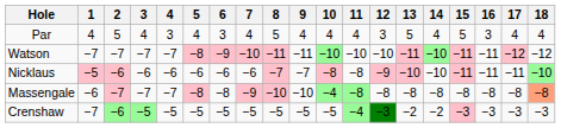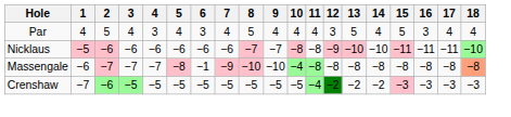 <table class="wikitable" style="text-align:center">
 <tr>
 <th>Hole</th>
 <th>  1  </th>
 <th>  2  </th>
 <th>  3  </th>
 <th>  4  </th>
 <th>  5  </th>
 <th>  6  </th>
 <th>  7  </th>
 <th>  8  </th>
 <th>  9  </th>
 <th>10</th>
 <th>11</th>
 <th>12</th>
 <th>13</th>
 <th>14</th>
 <th>15</th>
 <th>16</th>
 <th>17</th>
 <th>18</th>
 </tr>
 <tr>
 <td>Par</td>
 <td>4</td>
 <td>5</td>
 <td>4</td>
 <td>3</td>
 <td>4</td>
 <td>3</td>
 <td>4</td>
 <td>5</td>
 <td>4</td>
 <td>4</td>
 <td>4</td>
 <td>3</td>
 <td>5</td>
 <td>4</td>
 <td>5</td>
 <td>3</td>
 <td>4</td>
 <td>4</td>
 </tr>
 <tr>
-<td align=left> Watson</td>
-<td>−7</td>
-<td>−7</td>
-<td>−7</td>
-<td>−7</td>
-<td style="background: Pink;">−8</td>
-<td style="background: Pink;">−9</td>
-<td style="background: Pink;">−10</td>
-<td style="background: Pink;">−11</td>
-<td>−11</td>
-<td style="background: PaleGreen;">−10</td>
-<td>−10</td>
-<td>−10</td>
-<td style="background: Pink;">−11</td>
-<td style="background: PaleGreen;">−10</td>
-<td style="background: Pink;">−11</td>
-<td>−11</td>
-<td style="background: Pink;">−12</td>
-<td>−12</td>
-</tr>
-<tr>
 <td align=left> Nicklaus</td>
 <td style="background: Pink;">−5</td>
 <td style="background: Pink;">−6</td>
 <td>−6</td>
 <td>−6</td>
 <td>−6</td>
 <td>−6</td>
 <td>−6</td>
 <td style="background: Pink;">−7</td>
 <td>−7</td>
 <td style="background: Pink;">−8</td>
 <td>−8</td>
 <td style="background: Pink;">−9</td>
 <td style="background: Pink;">−10</td>
 <td>−10</td>
 <td style="background: Pink;">−11</td>
 <td>−11</td>
 <td>−11</td>
 <td style="background: PaleGreen;">−10</td>
 </tr>
 <tr>
 <td align=left> Massengale</td>
 <td>−6</td>
 <td style="background: Pink;">−7</td>
 <td>−7</td>
 <td>−7</td>
 <td style="background: Pink;">−8</td>
-<td>−8</td>
+<td>−1</td>
 <td style="background: Pink;">−9</td>
 <td style="background: Pink;">−10</td>
 <td>−10</td>
 <td style="background: PaleGreen;">−4</td>
 <td style="background: PaleGreen;">−8</td>
 <td>−8</td>
 <td>−8</td>
 <td>−8</td>
 <td>−8</td>
 <td>−8</td>
 <td>−8</td>
 <td style="background: lightsalmon;">−8</td>
 </tr>
 <tr>
 <td align=left> Crenshaw</td>
 <td>−7</td>
 <td style="background: PaleGreen;">−6</td>
 <td style="background: PaleGreen;">−5</td>
 <td>−5</td>
 <td>−5</td>
 <td>−5</td>
 <td>−5</td>
 <td>−5</td>
 <td>−5</td>
 <td>−5</td>
 <td style="background: PaleGreen;">−4</td>
-<td style="background: Green;">−3</td>
+<td style="background: Green;">−2</td>
 <td>−2</td>
 <td>−2</td>
 <td style="background: Pink;">−3</td>
 <td>−3</td>
 <td>−3</td>
 <td>−3</td>
 </tr>
 </table>
